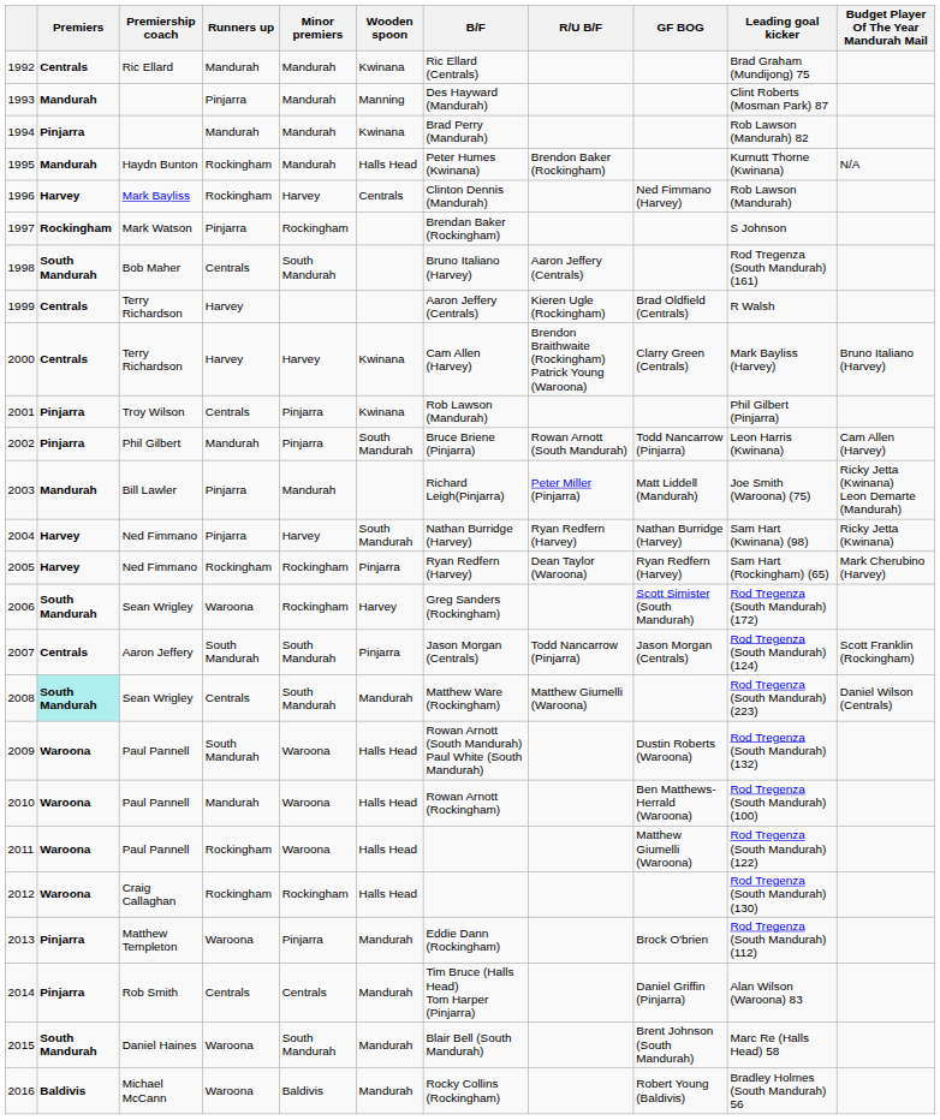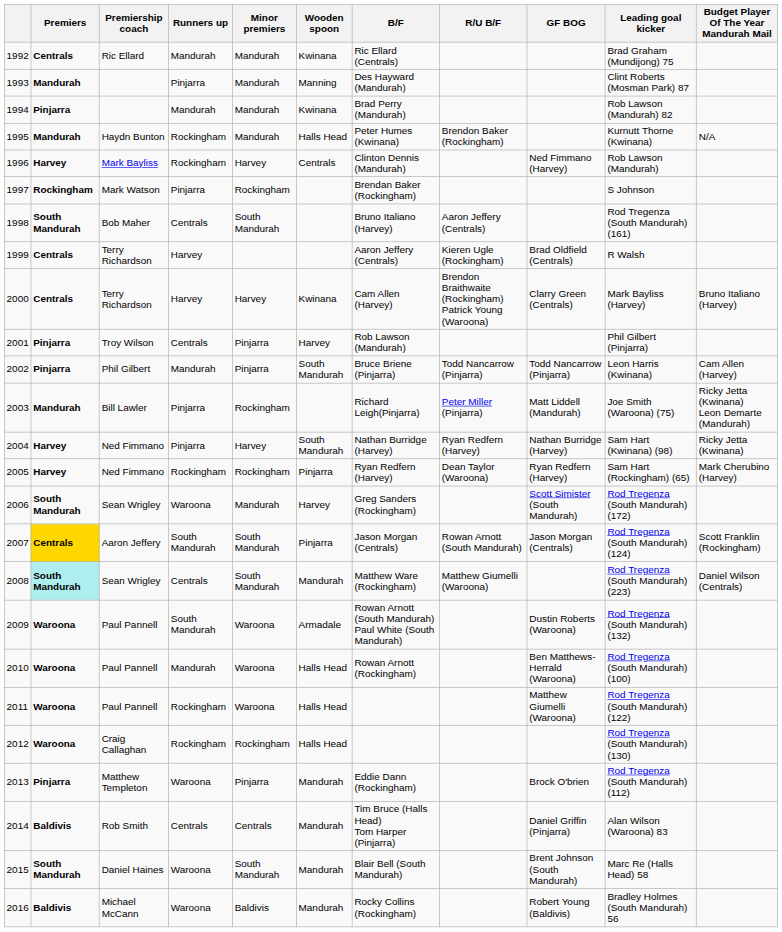 <table class="wikitable">
 <tr>
 <th></th>
 <th>Premiers</th>
 <th>Premiership coach</th>
 <th>Runners up</th>
 <th>Minor premiers</th>
 <th>Wooden spoon</th>
 <th>B/F</th>
 <th>R/U B/F</th>
 <th>GF BOG</th>
 <th>Leading goal kicker</th>
 <th>Budget Player Of The Year<br>Mandurah Mail</th>
 </tr>
 <tr>
 <td>1992</td>
 <td><strong>Centrals</strong></td>
 <td>Ric Ellard</td>
 <td>Mandurah</td>
 <td>Mandurah</td>
 <td>Kwinana</td>
 <td>Ric Ellard (Centrals)</td>
 <td></td>
 <td></td>
 <td>Brad Graham (Mundijong)	75</td>
 <td></td>
 </tr>
 <tr>
 <td>1993</td>
 <td><strong>Mandurah</strong></td>
 <td></td>
 <td>Pinjarra</td>
 <td>Mandurah</td>
 <td>Manning</td>
 <td>Des Hayward (Mandurah)</td>
 <td></td>
 <td></td>
 <td>Clint Roberts (Mosman Park)	87</td>
 <td></td>
 </tr>
 <tr>
 <td>1994</td>
 <td><strong>Pinjarra</strong></td>
 <td></td>
 <td>Mandurah</td>
 <td>Mandurah</td>
 <td>Kwinana</td>
 <td>Brad Perry (Mandurah)</td>
 <td></td>
 <td></td>
 <td>Rob Lawson (Mandurah) 82</td>
 <td></td>
 </tr>
 <tr>
 <td>1995</td>
 <td><strong>Mandurah</strong></td>
 <td>Haydn Bunton</td>
 <td>Rockingham</td>
 <td>Mandurah</td>
 <td>Halls Head</td>
 <td>Peter Humes (Kwinana)</td>
 <td>Brendon Baker (Rockingham)</td>
 <td></td>
 <td>Kurnutt Thorne (Kwinana)</td>
 <td>N/A</td>
 </tr>
 <tr>
 <td>1996</td>
 <td><strong>Harvey</strong></td>
 <td><a href='#'>Mark Bayliss</a></td>
 <td>Rockingham</td>
 <td>Harvey</td>
 <td>Centrals</td>
 <td>Clinton Dennis (Mandurah)</td>
 <td></td>
 <td>Ned Fimmano (Harvey)</td>
 <td>Rob Lawson (Mandurah)</td>
 <td></td>
 </tr>
 <tr>
 <td>1997</td>
 <td><strong>Rockingham</strong></td>
 <td>Mark Watson</td>
 <td>Pinjarra</td>
 <td>Rockingham</td>
 <td></td>
 <td>Brendan Baker (Rockingham)</td>
 <td></td>
 <td></td>
 <td>S Johnson</td>
 <td></td>
 </tr>
 <tr>
 <td>1998</td>
 <td><strong>South Mandurah</strong></td>
 <td>Bob Maher</td>
 <td>Centrals</td>
 <td>South Mandurah</td>
 <td></td>
 <td>Bruno Italiano (Harvey)</td>
 <td>Aaron Jeffery (Centrals)</td>
 <td></td>
 <td>Rod Tregenza (South Mandurah) (161)</td>
 <td></td>
 </tr>
 <tr>
 <td>1999</td>
 <td><strong>Centrals</strong></td>
 <td>Terry Richardson</td>
 <td>Harvey</td>
 <td></td>
 <td></td>
 <td>Aaron Jeffery (Centrals)</td>
 <td>Kieren Ugle (Rockingham)</td>
 <td>Brad Oldfield (Centrals)</td>
 <td>R Walsh</td>
 <td></td>
 </tr>
 <tr>
 <td>2000</td>
 <td><strong>Centrals</strong></td>
 <td>Terry Richardson</td>
 <td>Harvey</td>
 <td>Harvey</td>
 <td>Kwinana</td>
 <td>Cam Allen (Harvey)</td>
 <td>Brendon Braithwaite (Rockingham)<br>Patrick Young (Waroona)</td>
 <td>Clarry Green (Centrals)</td>
 <td>Mark Bayliss (Harvey)</td>
 <td>Bruno Italiano (Harvey)</td>
 </tr>
 <tr>
 <td>2001</td>
 <td><strong>Pinjarra</strong></td>
 <td>Troy Wilson</td>
 <td>Centrals</td>
 <td>Pinjarra</td>
-<td>Kwinana</td>
+<td>Harvey</td>
 <td>Rob Lawson (Mandurah)</td>
 <td></td>
 <td></td>
 <td>Phil Gilbert (Pinjarra)</td>
 <td></td>
 </tr>
 <tr>
 <td>2002</td>
 <td><strong>Pinjarra</strong></td>
 <td>Phil Gilbert</td>
 <td>Mandurah</td>
 <td>Pinjarra</td>
 <td>South Mandurah</td>
 <td>Bruce Briene (Pinjarra)</td>
-<td>Rowan Arnott (South Mandurah)</td>
+<td>Todd Nancarrow (Pinjarra)</td>
 <td>Todd Nancarrow (Pinjarra)</td>
 <td>Leon Harris (Kwinana)</td>
 <td>Cam Allen (Harvey)</td>
 </tr>
 <tr>
 <td>2003</td>
 <td><strong>Mandurah</strong></td>
 <td>Bill Lawler</td>
 <td>Pinjarra</td>
-<td>Mandurah</td>
+<td>Rockingham</td>
 <td></td>
 <td>Richard Leigh(Pinjarra)</td>
 <td><a href='#'>Peter Miller</a> (Pinjarra)</td>
 <td>Matt Liddell (Mandurah)</td>
 <td>Joe Smith (Waroona) (75)</td>
 <td>Ricky Jetta (Kwinana)<br>Leon Demarte (Mandurah)</td>
 </tr>
 <tr>
 <td>2004</td>
 <td><strong>Harvey</strong></td>
 <td>Ned Fimmano</td>
 <td>Pinjarra</td>
 <td>Harvey</td>
 <td>South Mandurah</td>
 <td>Nathan Burridge (Harvey)</td>
 <td>Ryan Redfern (Harvey)</td>
 <td>Nathan Burridge (Harvey)</td>
 <td>Sam Hart (Kwinana) (98)</td>
 <td>Ricky Jetta (Kwinana)</td>
 </tr>
 <tr>
 <td>2005</td>
 <td><strong>Harvey</strong></td>
 <td>Ned Fimmano</td>
 <td>Rockingham</td>
 <td>Rockingham</td>
 <td>Pinjarra</td>
 <td>Ryan Redfern (Harvey)</td>
 <td>Dean Taylor (Waroona)</td>
 <td>Ryan Redfern (Harvey)</td>
 <td>Sam Hart (Rockingham) (65)</td>
 <td>Mark Cherubino (Harvey)</td>
 </tr>
 <tr>
 <td>2006</td>
 <td><strong>South Mandurah</strong></td>
 <td>Sean Wrigley</td>
 <td>Waroona</td>
-<td>Rockingham</td>
+<td>Mandurah</td>
 <td>Harvey</td>
 <td>Greg Sanders (Rockingham)</td>
 <td></td>
 <td><a href='#'>Scott Simister</a> (South Mandurah)</td>
 <td><a href='#'>Rod Tregenza</a> (South Mandurah) (172)</td>
 <td></td>
 </tr>
 <tr>
 <td>2007</td>
-<td><strong>Centrals</strong></td>
+<td style="background: gold;"><strong>Centrals</strong></td>
 <td>Aaron Jeffery</td>
 <td>South Mandurah</td>
 <td>South Mandurah</td>
 <td>Pinjarra</td>
 <td>Jason Morgan (Centrals)</td>
-<td>Todd Nancarrow (Pinjarra)</td>
+<td>Rowan Arnott (South Mandurah)</td>
 <td>Jason Morgan (Centrals)</td>
 <td><a href='#'>Rod Tregenza</a> (South Mandurah) (124)</td>
 <td>Scott Franklin (Rockingham)</td>
 </tr>
 <tr>
 <td>2008</td>
 <td style="background: paleturquoise;"><strong>South Mandurah</strong></td>
 <td>Sean Wrigley</td>
 <td>Centrals</td>
 <td>South Mandurah</td>
 <td>Mandurah</td>
 <td>Matthew Ware (Rockingham)</td>
 <td>Matthew Giumelli (Waroona)</td>
 <td></td>
 <td><a href='#'>Rod Tregenza</a> (South Mandurah) (223)</td>
 <td>Daniel Wilson (Centrals)</td>
 </tr>
 <tr>
 <td>2009</td>
 <td><strong>Waroona </strong></td>
 <td>Paul Pannell</td>
 <td>South Mandurah</td>
 <td>Waroona</td>
-<td>Halls Head</td>
+<td>Armadale</td>
 <td>Rowan Arnott (South Mandurah)<br>Paul White (South Mandurah)</td>
 <td></td>
 <td>Dustin Roberts (Waroona)</td>
 <td><a href='#'>Rod Tregenza</a> (South Mandurah) (132)</td>
 <td></td>
 </tr>
 <tr>
 <td>2010</td>
 <td><strong>Waroona</strong></td>
 <td>Paul Pannell</td>
 <td>Mandurah</td>
 <td>Waroona</td>
 <td>Halls Head</td>
 <td>Rowan Arnott (Rockingham)</td>
 <td></td>
 <td>Ben Matthews-Herrald (Waroona)</td>
 <td><a href='#'>Rod Tregenza</a> (South Mandurah) (100)</td>
 <td></td>
 </tr>
 <tr>
 <td>2011</td>
 <td><strong>Waroona</strong></td>
 <td>Paul Pannell</td>
 <td>Rockingham</td>
 <td>Waroona</td>
 <td>Halls Head</td>
 <td></td>
 <td></td>
 <td>Matthew Giumelli (Waroona)</td>
 <td><a href='#'>Rod Tregenza</a> (South Mandurah) (122)</td>
 <td></td>
 </tr>
 <tr>
 <td>2012</td>
 <td><strong>Waroona</strong></td>
 <td>Craig Callaghan</td>
 <td>Rockingham</td>
 <td>Rockingham</td>
 <td>Halls Head</td>
 <td></td>
 <td></td>
 <td></td>
 <td><a href='#'>Rod Tregenza</a> (South Mandurah) (130)</td>
 <td></td>
 </tr>
 <tr>
 <td>2013</td>
 <td><strong>Pinjarra</strong></td>
 <td>Matthew Templeton</td>
 <td>Waroona</td>
 <td>Pinjarra</td>
 <td>Mandurah</td>
 <td>Eddie Dann (Rockingham)</td>
 <td></td>
 <td>Brock O'brien</td>
 <td><a href='#'>Rod Tregenza</a> (South Mandurah) (112)</td>
 <td></td>
 </tr>
 <tr>
 <td>2014</td>
-<td><strong>Pinjarra</strong></td>
+<td><strong>Baldivis</strong></td>
 <td>Rob Smith</td>
 <td>Centrals</td>
 <td>Centrals</td>
 <td>Mandurah</td>
 <td>Tim Bruce (Halls Head)<br>Tom Harper (Pinjarra)</td>
 <td></td>
 <td>Daniel Griffin (Pinjarra)</td>
 <td>Alan Wilson (Waroona) 83</td>
 <td></td>
 </tr>
 <tr>
 <td>2015</td>
 <td><strong>South Mandurah</strong></td>
 <td>Daniel Haines</td>
 <td>Waroona</td>
 <td>South Mandurah</td>
 <td>Mandurah</td>
 <td>Blair Bell (South Mandurah)</td>
 <td></td>
 <td>Brent Johnson (South Mandurah)</td>
 <td>Marc Re (Halls Head) 58</td>
 <td></td>
 </tr>
 <tr>
 <td>2016</td>
 <td><strong>Baldivis</strong></td>
 <td>Michael McCann</td>
 <td>Waroona</td>
 <td>Baldivis</td>
 <td>Mandurah</td>
 <td>Rocky Collins  (Rockingham)</td>
 <td></td>
 <td>Robert Young (Baldivis)</td>
 <td>Bradley Holmes (South Mandurah) 56</td>
 <td></td>
 </tr>
 </table>
